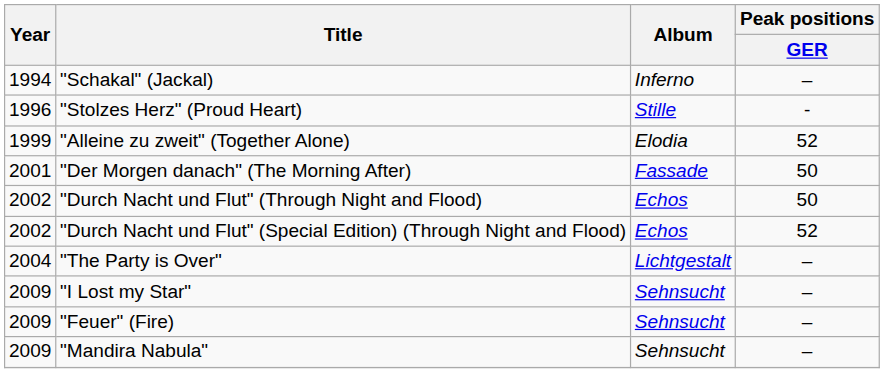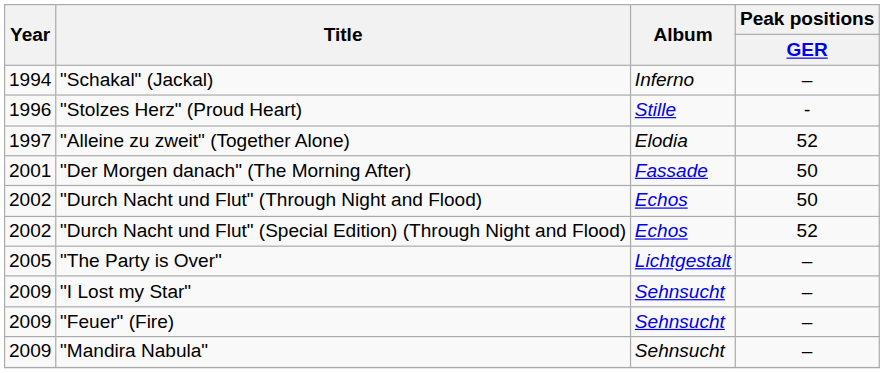 <table class="wikitable">
 <tr>
 <th rowspan="2">Year</th>
 <th rowspan="2">Title</th>
 <th rowspan="2">Album</th>
 <th>Peak positions</th>
 </tr>
 <tr>
 <th><a href='#'>GER</a></th>
 </tr>
 <tr>
 <td>1994</td>
 <td>"Schakal" (Jackal)</td>
 <td><em>Inferno</em></td>
 <td align="center">–</td>
 </tr>
 <tr>
 <td>1996</td>
 <td>"Stolzes Herz" (Proud Heart)</td>
 <td><em><a href='#'>Stille</a></em></td>
 <td align="center">-</td>
 </tr>
 <tr>
-<td>1999</td>
+<td>1997</td>
 <td>"Alleine zu zweit" (Together Alone)</td>
 <td><em>Elodia</em></td>
 <td align="center">52</td>
 </tr>
 <tr>
 <td>2001</td>
 <td>"Der Morgen danach" (The Morning After)</td>
 <td><em><a href='#'>Fassade</a></em></td>
 <td align="center">50</td>
 </tr>
 <tr>
 <td>2002</td>
 <td>"Durch Nacht und Flut" (Through Night and Flood)</td>
 <td><em><a href='#'>Echos</a></em></td>
 <td align="center">50</td>
 </tr>
 <tr>
 <td>2002</td>
 <td>"Durch Nacht und Flut" (Special Edition) (Through Night and Flood)</td>
 <td><em><a href='#'>Echos</a></em></td>
 <td align="center">52</td>
 </tr>
 <tr>
-<td>2004</td>
+<td>2005</td>
 <td>"The Party is Over"</td>
 <td><em><a href='#'>Lichtgestalt</a></em></td>
 <td align="center">–</td>
 </tr>
 <tr>
 <td>2009</td>
 <td>"I Lost my Star"</td>
 <td><em><a href='#'>Sehnsucht</a></em></td>
 <td align="center">–</td>
 </tr>
 <tr>
 <td>2009</td>
 <td>"Feuer" (Fire)</td>
 <td><em><a href='#'>Sehnsucht</a></em></td>
 <td align="center">–</td>
 </tr>
 <tr>
 <td>2009</td>
 <td>"Mandira Nabula"</td>
 <td><em>Sehnsucht</em></td>
 <td align="center">–</td>
 </tr>
 <tr>
 </tr>
 </table>
